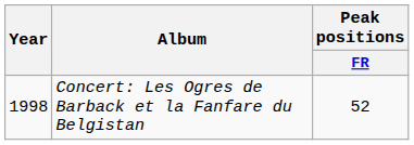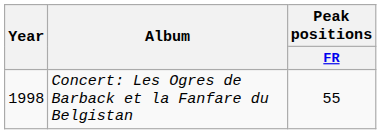 <table class="wikitable">
 <tr>
 <th align="center" rowspan="2" width="10">Year</th>
 <th align="center" rowspan="2" width="200">Album</th>
 <th align="center" colspan="1" width="30">Peak positions</th>
 </tr>
 <tr>
 <th scope="col" style="width:3em;font-size:90%;"><a href='#'>FR</a><br></th>
 </tr>
 <tr>
 <td align="center">1998</td>
 <td><em>Concert: Les Ogres de Barback et la Fanfare du Belgistan</em></td>
-<td align="center">52</td>
+<td align="center">55</td>
 </tr>
 </table>
